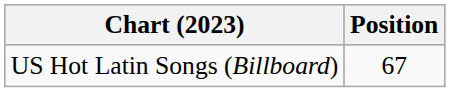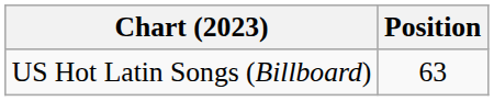 <table class="wikitable sortable plainrowheaders">
 <tr>
 <th scope="col">Chart (2023)</th>
 <th scope="col" style="text-align:center">Position</th>
 </tr>
 <tr>
 <td>US Hot Latin Songs (<em>Billboard</em>)</td>
-<td style="text-align:center">67</td>
+<td style="text-align:center">63</td>
 </tr>
 </table>
